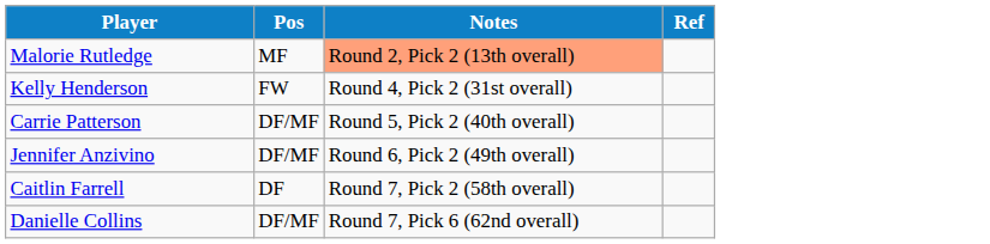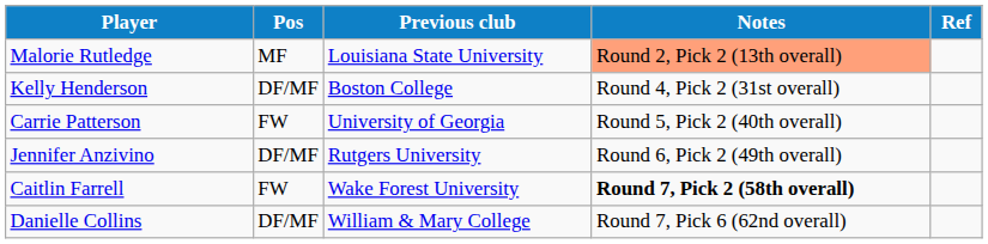 <table class="wikitable" style="text-align:left; font-size:90%;">
 <tr>
 <th style="color:white; background:#0E80C6; width:170px;">Player</th>
 <th style="color:white; background:#0E80C6; width:40px;">Pos</th>
+<th style="color:white; background:#0E80C6; width:185px;">Previous club</th>
 <th style="color:white; background:#0E80C6; width:235px;">Notes</th>
 <th style="color:white; background:#0E80C6; width:30px;">Ref</th>
 </tr>
 <tr>
 <td> <a href='#'>Malorie Rutledge</a></td>
 <td>MF</td>
+<td> <a href='#'>Louisiana State University</a></td>
 <td style="background: lightsalmon;">Round 2, Pick 2 (13th overall)</td>
 <td></td>
 </tr>
 <tr>
 <td> <a href='#'>Kelly Henderson</a></td>
-<td>FW</td>
+<td>DF/MF</td>
+<td> <a href='#'>Boston College</a></td>
 <td>Round 4, Pick 2 (31st overall)</td>
 <td></td>
 </tr>
 <tr>
 <td> <a href='#'>Carrie Patterson</a></td>
-<td>DF/MF</td>
+<td>FW</td>
+<td> <a href='#'>University of Georgia</a></td>
 <td>Round 5, Pick 2 (40th overall)</td>
 <td></td>
 </tr>
 <tr>
 <td> <a href='#'>Jennifer Anzivino</a></td>
 <td>DF/MF</td>
+<td> <a href='#'>Rutgers University</a></td>
 <td>Round 6, Pick 2 (49th overall)</td>
 <td></td>
 </tr>
 <tr>
 <td> <a href='#'>Caitlin Farrell</a></td>
-<td>DF</td>
-<td>Round 7, Pick 2 (58th overall)</td>
+<td>FW</td>
+<td> <a href='#'>Wake Forest University</a></td>
+<td><strong>Round 7, Pick 2 (58th overall)</strong></td>
 <td></td>
 </tr>
 <tr>
 <td> <a href='#'>Danielle Collins</a></td>
 <td>DF/MF</td>
+<td> <a href='#'>William & Mary College</a></td>
 <td>Round 7, Pick 6 (62nd overall)</td>
 <td></td>
 </tr>
 </table>
